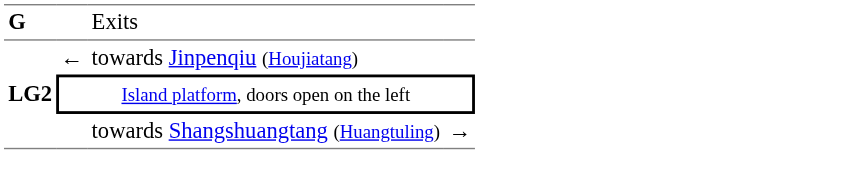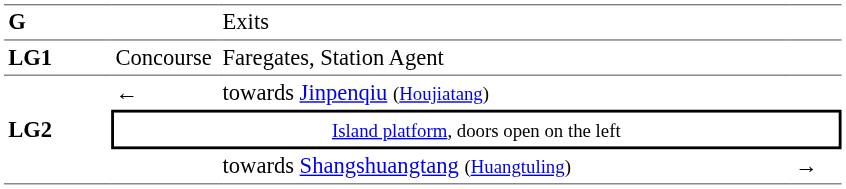 <table table border=0 cellspacing=0 cellpadding=3>
 <tr>
 <td style="border-bottom:solid 1px gray; border-top:solid 1px gray;" valign=top><strong>G</strong></td>
 <td style="border-bottom:solid 1px gray; border-top:solid 1px gray;" valign=top></td>
 <td style="border-bottom:solid 1px gray; border-top:solid 1px gray;" valign=top>Exits</td>
 <td style="border-bottom:solid 1px gray; border-top:solid 1px gray;" valign=top></td>
+</tr>
+<tr>
+<td style="border-bottom:solid 1px gray;" width=70><strong>LG1</strong></td>
+<td style="border-bottom:solid 1px gray;" width=70>Concourse</td>
+<td style="border-bottom:solid 1px gray;" width=400>Faregates, Station Agent</td>
+<td style="border-bottom:solid 1px gray;" width=30></td>
 </tr>
 <tr>
 <td style="border-bottom:solid 1px gray;" rowspan=3><strong>LG2</strong></td>
 <td>←</td>
 <td> towards <a href='#'>Jinpenqiu</a> <small>(<a href='#'>Houjiatang</a>)</small></td>
 <td></td>
 </tr>
 <tr>
 <td style="border-right:solid 2px black;border-left:solid 2px black;border-top:solid 2px black;border-bottom:solid 2px black;text-align:center;" colspan=3><small><a href='#'>Island platform</a>, doors open on the left</small></td>
 </tr>
 <tr>
 <td style="border-bottom:solid 1px gray;"></td>
 <td style="border-bottom:solid 1px gray;"> towards <a href='#'>Shangshuangtang</a> <small>(<a href='#'>Huangtuling</a>)</small></td>
 <td style="border-bottom:solid 1px gray;">→</td>
 </tr>
 <tr>
 </tr>
 </table>
